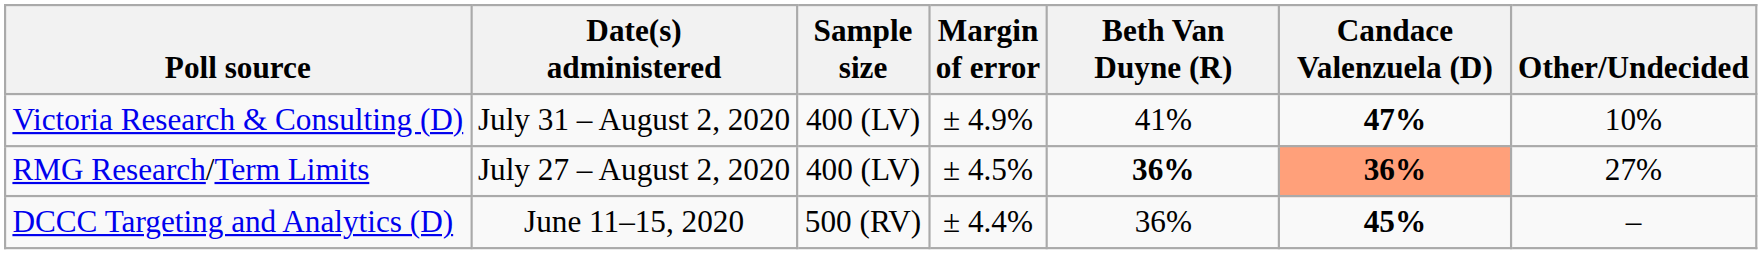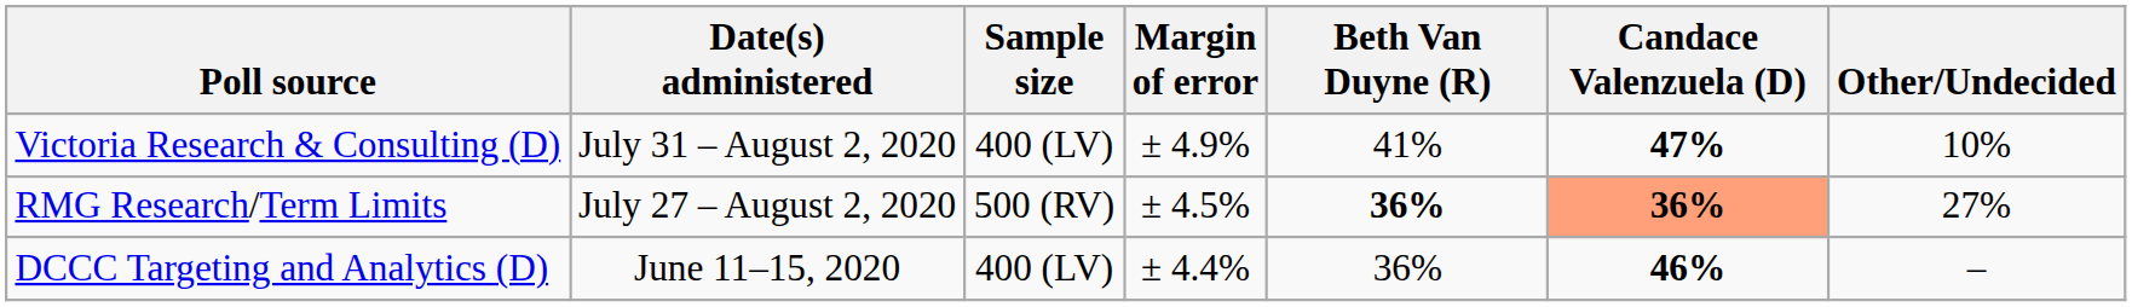 <table class="wikitable" style="font-size:90%;text-align:center;">
 <tr valign=bottom>
 <th>Poll source</th>
 <th>Date(s)<br>administered</th>
 <th>Sample<br>size</th>
 <th>Margin<br>of error</th>
 <th style="width:100px;">Beth Van<br>Duyne (R)</th>
 <th style="width:100px;">Candace<br>Valenzuela (D)</th>
 <th>Other/Undecided</th>
 </tr>
 <tr>
 <td style="text-align:left;"><a href='#'>Victoria Research & Consulting (D)</a></td>
 <td>July 31 – August 2, 2020</td>
 <td>400 (LV)</td>
 <td>± 4.9%</td>
 <td>41%</td>
 <td><strong>47%</strong></td>
 <td>10%</td>
 </tr>
 <tr>
 <td style="text-align:left;"><a href='#'>RMG Research</a>/<a href='#'>Term Limits</a></td>
 <td>July 27 – August 2, 2020</td>
-<td>400 (LV)</td>
+<td>500 (RV)</td>
 <td>± 4.5%</td>
 <td><strong>36%</strong></td>
 <td style="background: lightsalmon;"><strong>36%</strong></td>
 <td>27%</td>
 </tr>
 <tr>
 <td style="text-align:left;"><a href='#'>DCCC Targeting and Analytics (D)</a></td>
 <td>June 11–15, 2020</td>
-<td>500 (RV)</td>
+<td>400 (LV)</td>
 <td>± 4.4%</td>
 <td>36%</td>
-<td><strong>45%</strong></td>
+<td><strong>46%</strong></td>
 <td>–</td>
 </tr>
 </table>
